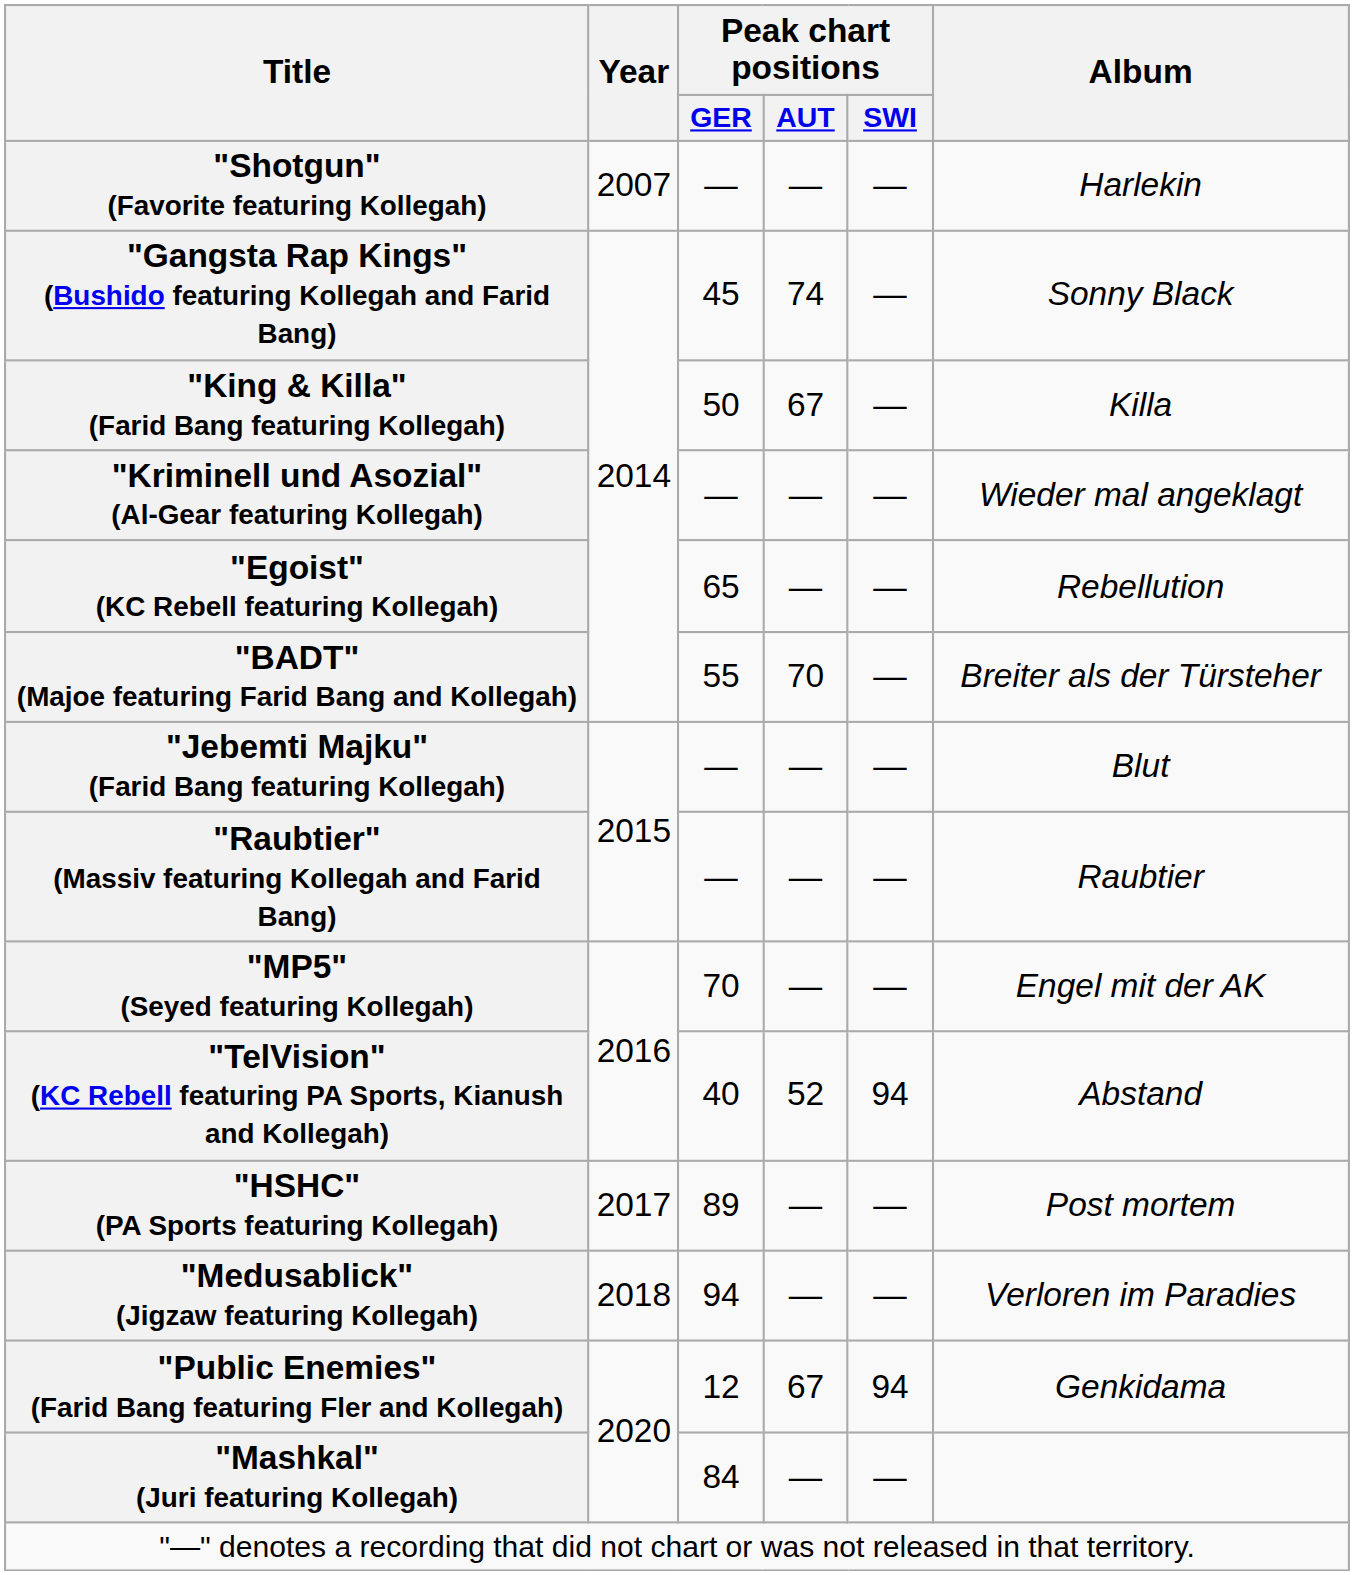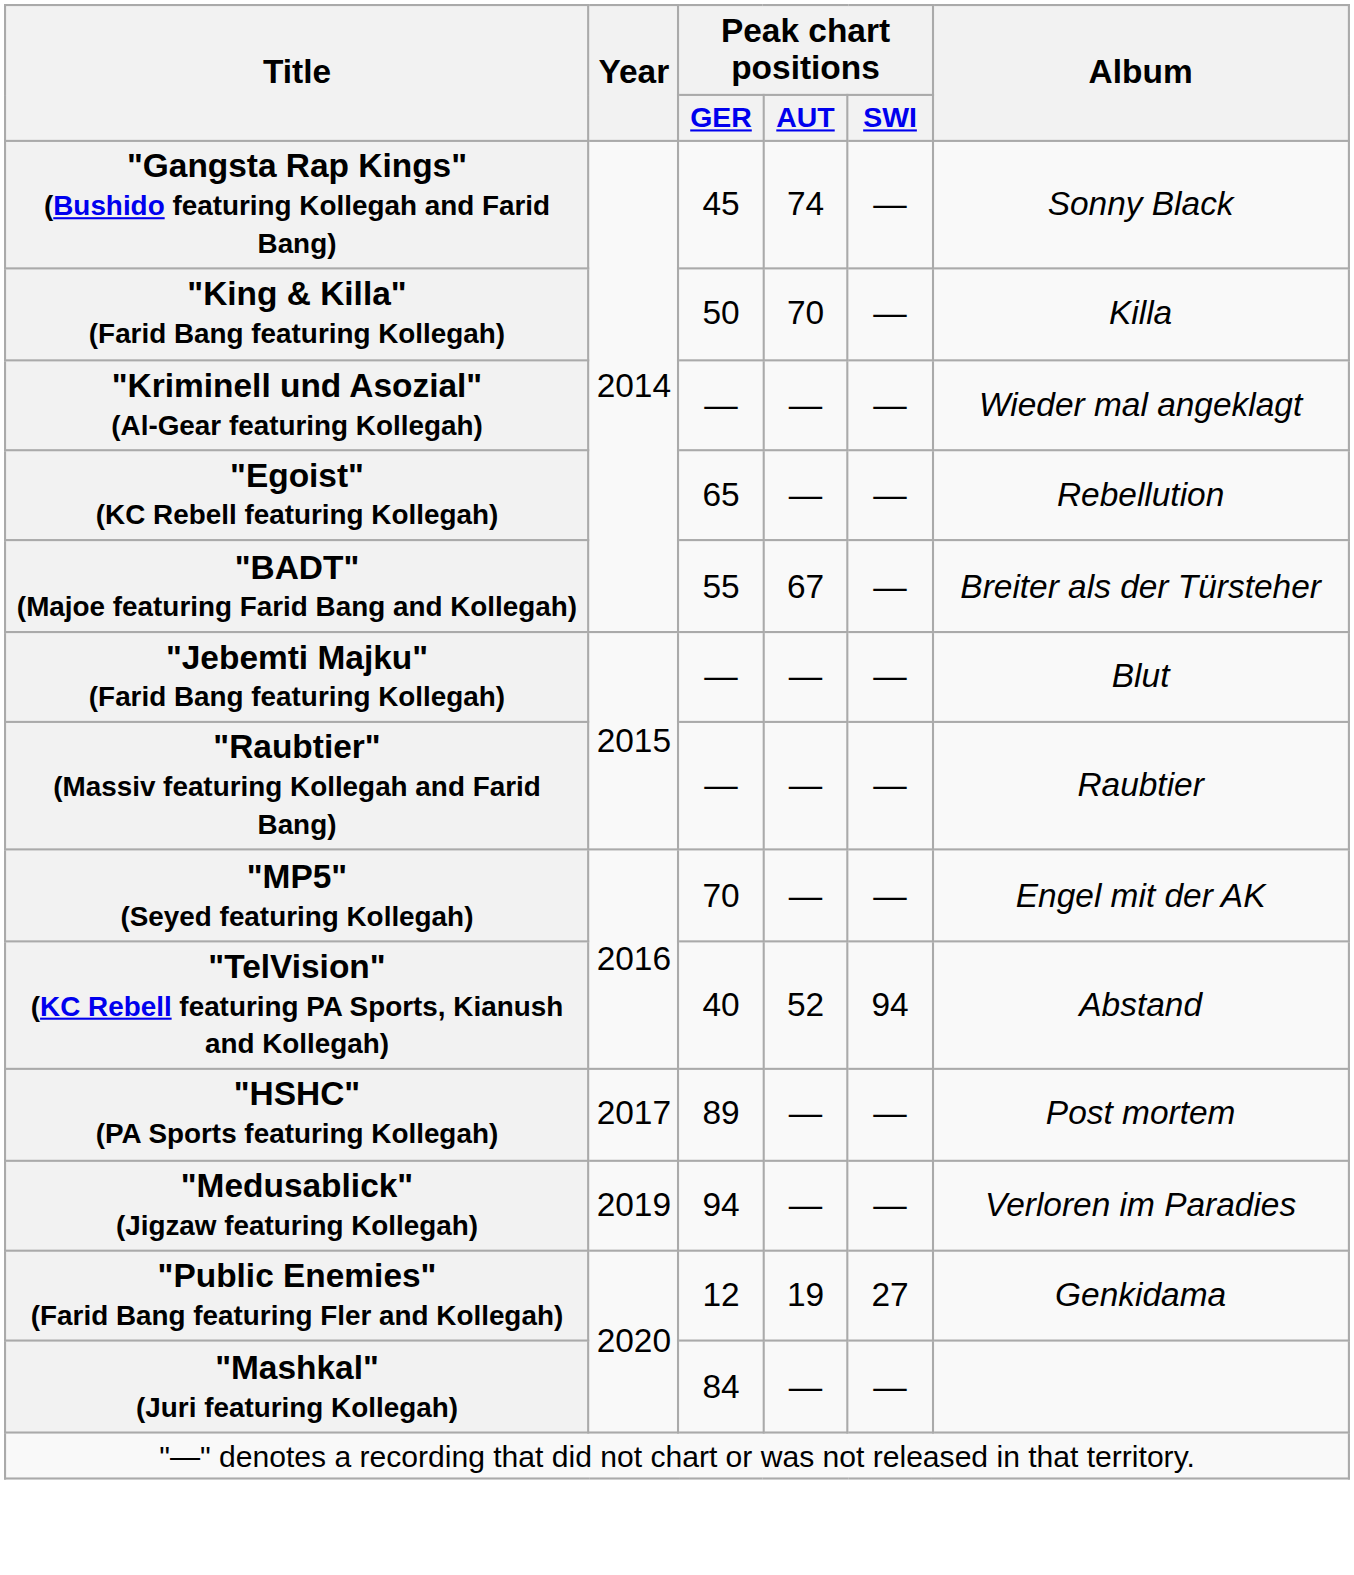 <table class="wikitable plainrowheaders" style="text-align:center;">
 <tr>
 <th scope="col" rowspan="2" style="width:17em;">Title</th>
 <th scope="col" rowspan="2" style="width:1em;">Year</th>
 <th scope="col" colspan="3">Peak chart positions</th>
 <th scope="col" rowspan="2" style="width:12em;">Album</th>
 </tr>
 <tr>
 <th style="width:2.5em; font-size:85%"><a href='#'>GER</a><br></th>
 <th style="width:2.5em; font-size:85%"><a href='#'>AUT</a><br></th>
 <th style="width:2.5em; font-size:85%"><a href='#'>SWI</a><br></th>
 </tr>
 <tr>
-<th scope="row">"Shotgun"<br><small>(Favorite featuring Kollegah)</small></th>
-<td>2007</td>
-<td>—</td>
-<td>—</td>
-<td>—</td>
-<td><em>Harlekin</em></td>
-</tr>
-<tr>
 <th scope="row">"Gangsta Rap Kings"<br><small>(<a href='#'>Bushido</a> featuring Kollegah and Farid Bang)</small></th>
 <td rowspan="5">2014</td>
 <td>45</td>
 <td>74</td>
 <td>—</td>
 <td><em>Sonny Black</em></td>
 </tr>
 <tr>
 <th scope="row">"King & Killa"<br><small>(Farid Bang featuring Kollegah)</small></th>
 <td>50</td>
-<td>67</td>
+<td>70</td>
 <td>—</td>
 <td><em>Killa</em></td>
 </tr>
 <tr>
 <th scope="row">"Kriminell und Asozial"<br><small>(Al-Gear featuring Kollegah)</small></th>
 <td>—</td>
 <td>—</td>
 <td>—</td>
 <td><em>Wieder mal angeklagt</em></td>
 </tr>
 <tr>
 <th scope="row">"Egoist"<br><small>(KC Rebell featuring Kollegah)</small></th>
 <td>65</td>
 <td>—</td>
 <td>—</td>
 <td><em>Rebellution</em></td>
 </tr>
 <tr>
 <th scope="row">"BADT"<br><small>(Majoe featuring Farid Bang and Kollegah)</small></th>
 <td>55</td>
-<td>70</td>
+<td>67</td>
 <td>—</td>
 <td><em>Breiter als der Türsteher</em></td>
 </tr>
 <tr>
 <th scope="row">"Jebemti Majku"<br><small>(Farid Bang featuring Kollegah)</small></th>
 <td rowspan="2">2015</td>
 <td>—</td>
 <td>—</td>
 <td>—</td>
 <td><em>Blut</em></td>
 </tr>
 <tr>
 <th scope="row">"Raubtier"<br><small>(Massiv featuring Kollegah and Farid Bang)</small></th>
 <td>—</td>
 <td>—</td>
 <td>—</td>
 <td><em>Raubtier</em></td>
 </tr>
 <tr>
 <th scope="row">"MP5"<br><small>(Seyed featuring Kollegah)</small></th>
 <td rowspan="2">2016</td>
 <td>70</td>
 <td>—</td>
 <td>—</td>
 <td><em>Engel mit der AK</em></td>
 </tr>
 <tr>
 <th scope="row">"TelVision"<br><small>(<a href='#'>KC Rebell</a> featuring PA Sports, Kianush and Kollegah)</small></th>
 <td>40</td>
 <td>52</td>
 <td>94</td>
 <td><em>Abstand</em></td>
 </tr>
 <tr>
 <th scope="row">"HSHC"<br><small>(PA Sports featuring Kollegah)</small></th>
 <td>2017</td>
 <td>89</td>
 <td>—</td>
 <td>—</td>
 <td><em>Post mortem</em></td>
 </tr>
 <tr>
 <th scope="row">"Medusablick"<br><small>(Jigzaw featuring Kollegah)</small></th>
-<td>2018</td>
+<td>2019</td>
 <td>94</td>
 <td>—</td>
 <td>—</td>
 <td><em>Verloren im Paradies</em></td>
 </tr>
 <tr>
 <th scope="row">"Public Enemies"<br><small>(Farid Bang featuring Fler and Kollegah)</small></th>
 <td rowspan="2">2020</td>
 <td>12</td>
-<td>67</td>
-<td>94</td>
+<td>19</td>
+<td>27</td>
 <td><em>Genkidama</em></td>
 </tr>
 <tr>
 <th scope="row">"Mashkal"<br><small>(Juri featuring Kollegah)</small></th>
 <td>84</td>
 <td>—</td>
 <td>—</td>
 <td></td>
 </tr>
 <tr>
 <td colspan="6" style="font-size:90%">"—" denotes a recording that did not chart or was not released in that territory.</td>
 </tr>
 </table>
